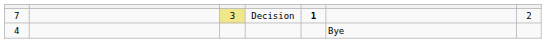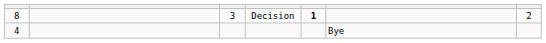 <table class="wikitable" style="text-align: center;">
 <tr>
 <th width=30></th>
 <th width=270></th>
 <th width=30></th>
 <th width=75></th>
 <th width=30></th>
 <th width=270></th>
 <th width=30></th>
 </tr>
 <tr>
-<td>7</td>
+<td>8</td>
 <td align=left></td>
-<td style="background: khaki;">3</td>
+<td>3</td>
 <td>Decision</td>
 <td><strong>1</strong></td>
 <td align=left><strong></strong></td>
 <td>2</td>
 </tr>
 <tr>
 <td>4</td>
 <td align=left><strong></strong></td>
 <td></td>
 <td></td>
 <td></td>
 <td align=left>Bye</td>
 <td></td>
 </tr>
 </table>
